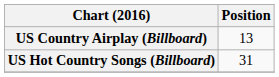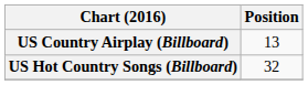 <table class="wikitable sortable plainrowheaders" style="text-align:center">
 <tr>
 <th scope="col">Chart (2016)</th>
 <th scope="col">Position</th>
 </tr>
 <tr>
 <th scope="row">US Country Airplay (<em>Billboard</em>)</th>
 <td>13</td>
 </tr>
 <tr>
 <th scope="row">US Hot Country Songs (<em>Billboard</em>)</th>
-<td>31</td>
+<td>32</td>
 </tr>
 <tr>
 </tr>
 </table>
